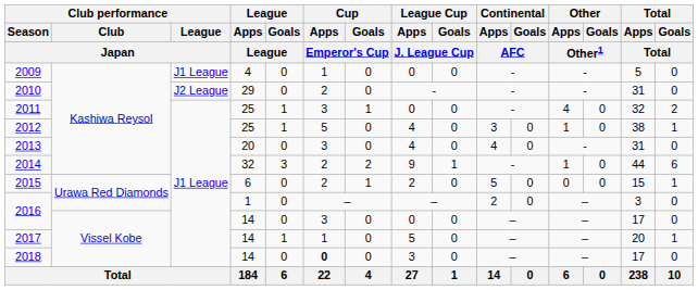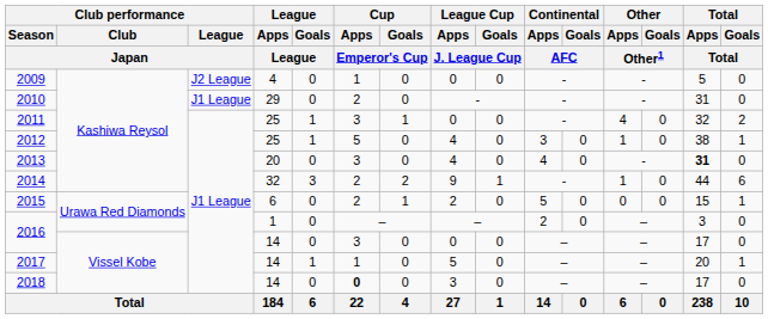 <table class="wikitable" style="text-align:center;">
 <tr>
 <th colspan=3>Club performance</th>
 <th colspan=2>League</th>
 <th colspan=2>Cup</th>
 <th colspan=2>League Cup</th>
 <th colspan=2>Continental</th>
 <th colspan=2>Other</th>
 <th colspan=2>Total</th>
 </tr>
 <tr>
 <th>Season</th>
 <th>Club</th>
 <th>League</th>
 <th>Apps</th>
 <th>Goals</th>
 <th>Apps</th>
 <th>Goals</th>
 <th>Apps</th>
 <th>Goals</th>
 <th>Apps</th>
 <th>Goals</th>
 <th>Apps</th>
 <th>Goals</th>
 <th>Apps</th>
 <th>Goals</th>
 </tr>
 <tr>
 <th colspan=3>Japan</th>
 <th colspan=2>League</th>
 <th colspan=2><a href='#'>Emperor's Cup</a></th>
 <th colspan=2><a href='#'>J. League Cup</a></th>
 <th colspan="2"><a href='#'>AFC</a></th>
 <th colspan="2">Other<sup><a href='#'>1</a></sup></th>
 <th colspan=2>Total</th>
 </tr>
 <tr>
 <td><a href='#'>2009</a></td>
 <td rowspan="6"><a href='#'>Kashiwa Reysol</a></td>
-<td><a href='#'>J1 League</a></td>
+<td><a href='#'>J2 League</a></td>
 <td>4</td>
 <td>0</td>
 <td>1</td>
 <td>0</td>
 <td>0</td>
 <td>0</td>
 <td colspan="2">-</td>
 <td colspan="2">-</td>
 <td>5</td>
 <td>0</td>
 </tr>
 <tr>
 <td><a href='#'>2010</a></td>
-<td><a href='#'>J2 League</a></td>
+<td><a href='#'>J1 League</a></td>
 <td>29</td>
 <td>0</td>
 <td>2</td>
 <td>0</td>
 <td colspan="2">-</td>
 <td colspan="2">-</td>
 <td colspan="2">-</td>
 <td>31</td>
 <td>0</td>
 </tr>
 <tr>
 <td><a href='#'>2011</a></td>
 <td rowspan="9"><a href='#'>J1 League</a></td>
 <td>25</td>
 <td>1</td>
 <td>3</td>
 <td>1</td>
 <td>0</td>
 <td>0</td>
 <td colspan="2">-</td>
 <td>4</td>
 <td>0</td>
 <td>32</td>
 <td>2</td>
 </tr>
 <tr>
 <td><a href='#'>2012</a></td>
 <td>25</td>
 <td>1</td>
 <td>5</td>
 <td>0</td>
 <td>4</td>
 <td>0</td>
 <td>3</td>
 <td>0</td>
 <td>1</td>
 <td>0</td>
 <td>38</td>
 <td>1</td>
 </tr>
 <tr>
 <td><a href='#'>2013</a></td>
 <td>20</td>
 <td>0</td>
 <td>3</td>
 <td>0</td>
 <td>4</td>
 <td>0</td>
 <td>4</td>
 <td>0</td>
 <td colspan="2">-</td>
-<td>31</td>
+<td><strong>31</strong></td>
 <td>0</td>
 </tr>
 <tr>
 <td><a href='#'>2014</a></td>
 <td>32</td>
 <td>3</td>
 <td>2</td>
 <td>2</td>
 <td>9</td>
 <td>1</td>
 <td colspan="2">-</td>
 <td>1</td>
 <td>0</td>
 <td>44</td>
 <td>6</td>
 </tr>
 <tr>
 <td><a href='#'>2015</a></td>
 <td rowspan="2"><a href='#'>Urawa Red Diamonds</a></td>
 <td>6</td>
 <td>0</td>
 <td>2</td>
 <td>1</td>
 <td>2</td>
 <td>0</td>
 <td>5</td>
 <td>0</td>
 <td>0</td>
 <td>0</td>
 <td>15</td>
 <td>1</td>
 </tr>
 <tr>
 <td rowspan="2"><a href='#'>2016</a></td>
 <td>1</td>
 <td>0</td>
 <td colspan="2">–</td>
 <td colspan="2">–</td>
 <td>2</td>
 <td>0</td>
 <td colspan="2">–</td>
 <td>3</td>
 <td>0</td>
 </tr>
 <tr>
 <td rowspan="3"><a href='#'>Vissel Kobe</a></td>
 <td>14</td>
 <td>0</td>
 <td>3</td>
 <td>0</td>
 <td>0</td>
 <td>0</td>
 <td colspan="2">–</td>
 <td colspan="2">–</td>
 <td>17</td>
 <td>0</td>
 </tr>
 <tr>
 <td><a href='#'>2017</a></td>
 <td>14</td>
 <td>1</td>
 <td>1</td>
 <td>0</td>
 <td>5</td>
 <td>0</td>
 <td colspan="2">–</td>
 <td colspan="2">–</td>
 <td>20</td>
 <td>1</td>
 </tr>
 <tr>
 <td><a href='#'>2018</a></td>
 <td>14</td>
 <td>0</td>
 <td><strong>0</strong></td>
 <td>0</td>
 <td>3</td>
 <td>0</td>
 <td colspan="2">–</td>
 <td colspan="2">–</td>
 <td>17</td>
 <td>0</td>
 </tr>
 <tr>
 <th colspan=3>Total</th>
 <th>184</th>
 <th>6</th>
 <th>22</th>
 <th>4</th>
 <th>27</th>
 <th>1</th>
 <th>14</th>
 <th>0</th>
 <th>6</th>
 <th>0</th>
 <th>238</th>
 <th>10</th>
 </tr>
 </table>
